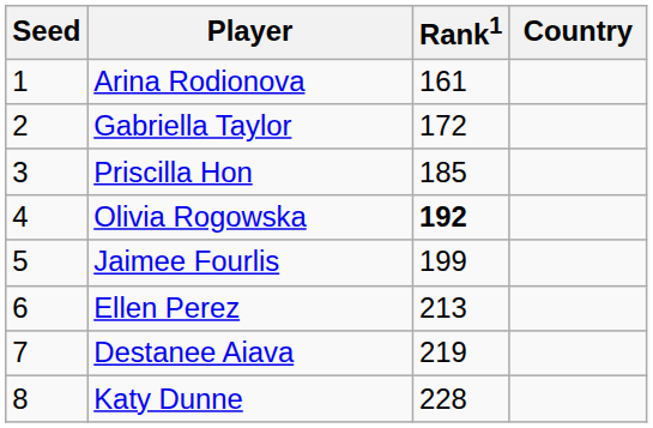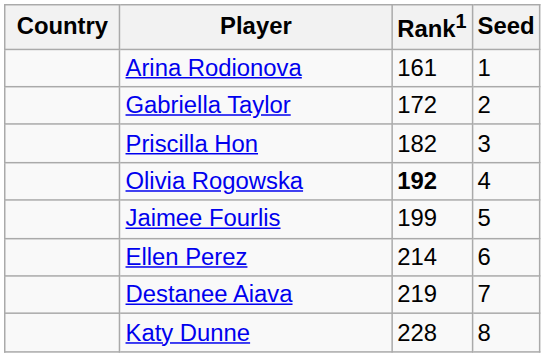 <table class="sortable wikitable">
 <tr>
-<th>Seed</th>
+<th width="70">Country</th>
 <th width="175">Player</th>
 <th>Rank<sup>1</sup></th>
-<th width="70">Country</th>
+<th>Seed</th>
 </tr>
 <tr>
-<td>1</td>
+<td></td>
 <td><a href='#'>Arina Rodionova</a></td>
 <td>161</td>
-<td></td>
+<td>1</td>
 </tr>
 <tr>
-<td>2</td>
+<td></td>
 <td><a href='#'>Gabriella Taylor</a></td>
 <td>172</td>
-<td></td>
+<td>2</td>
 </tr>
 <tr>
+<td></td>
+<td><a href='#'>Priscilla Hon</a></td>
+<td>182</td>
 <td>3</td>
-<td><a href='#'>Priscilla Hon</a></td>
-<td>185</td>
-<td></td>
 </tr>
 <tr>
-<td>4</td>
+<td></td>
 <td><a href='#'>Olivia Rogowska</a></td>
 <td><strong>192</strong></td>
-<td></td>
+<td>4</td>
 </tr>
 <tr>
-<td>5</td>
+<td></td>
 <td><a href='#'>Jaimee Fourlis</a></td>
 <td>199</td>
-<td></td>
+<td>5</td>
 </tr>
 <tr>
+<td></td>
+<td><a href='#'>Ellen Perez</a></td>
+<td>214</td>
 <td>6</td>
-<td><a href='#'>Ellen Perez</a></td>
-<td>213</td>
-<td></td>
 </tr>
 <tr>
-<td>7</td>
+<td></td>
 <td><a href='#'>Destanee Aiava</a></td>
 <td>219</td>
-<td></td>
+<td>7</td>
 </tr>
 <tr>
-<td>8</td>
+<td></td>
 <td><a href='#'>Katy Dunne</a></td>
 <td>228</td>
-<td></td>
+<td>8</td>
 </tr>
 </table>
